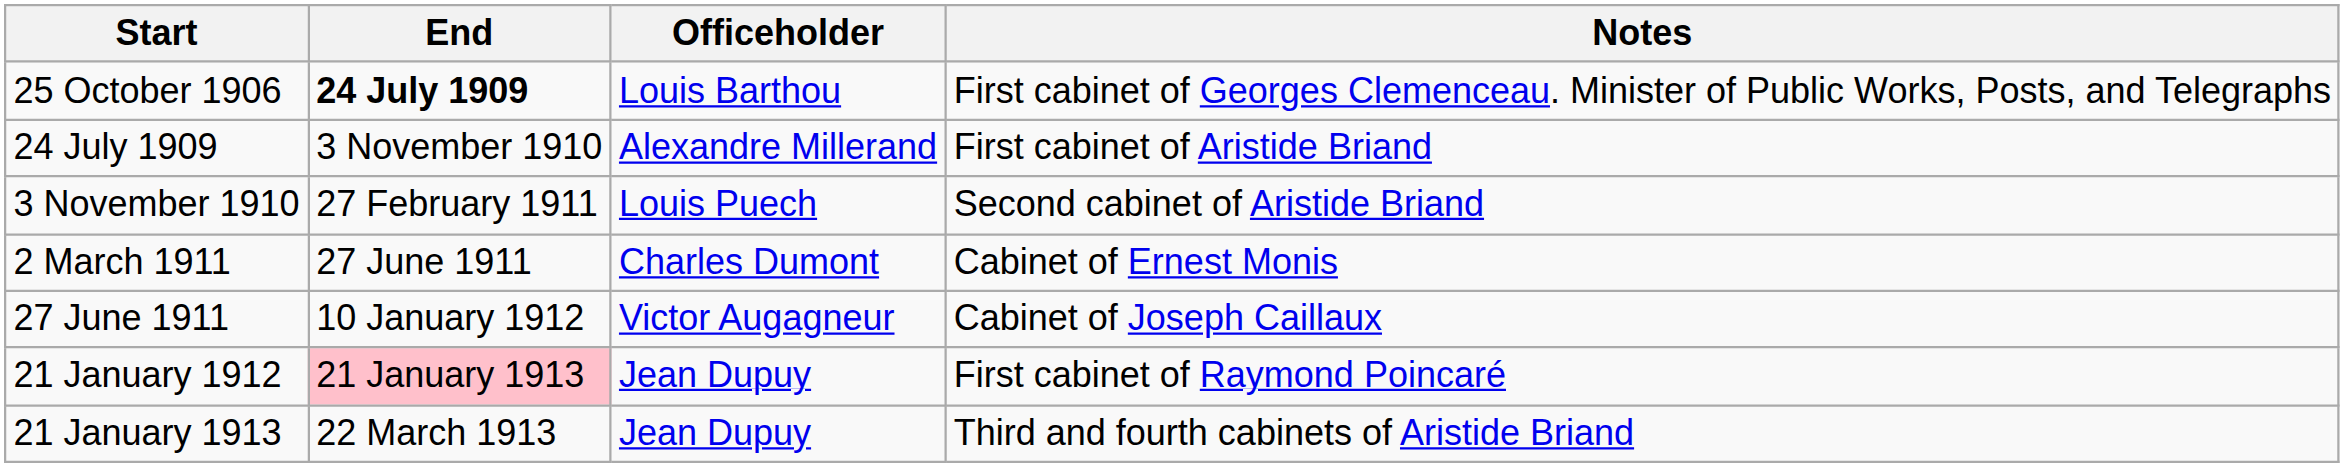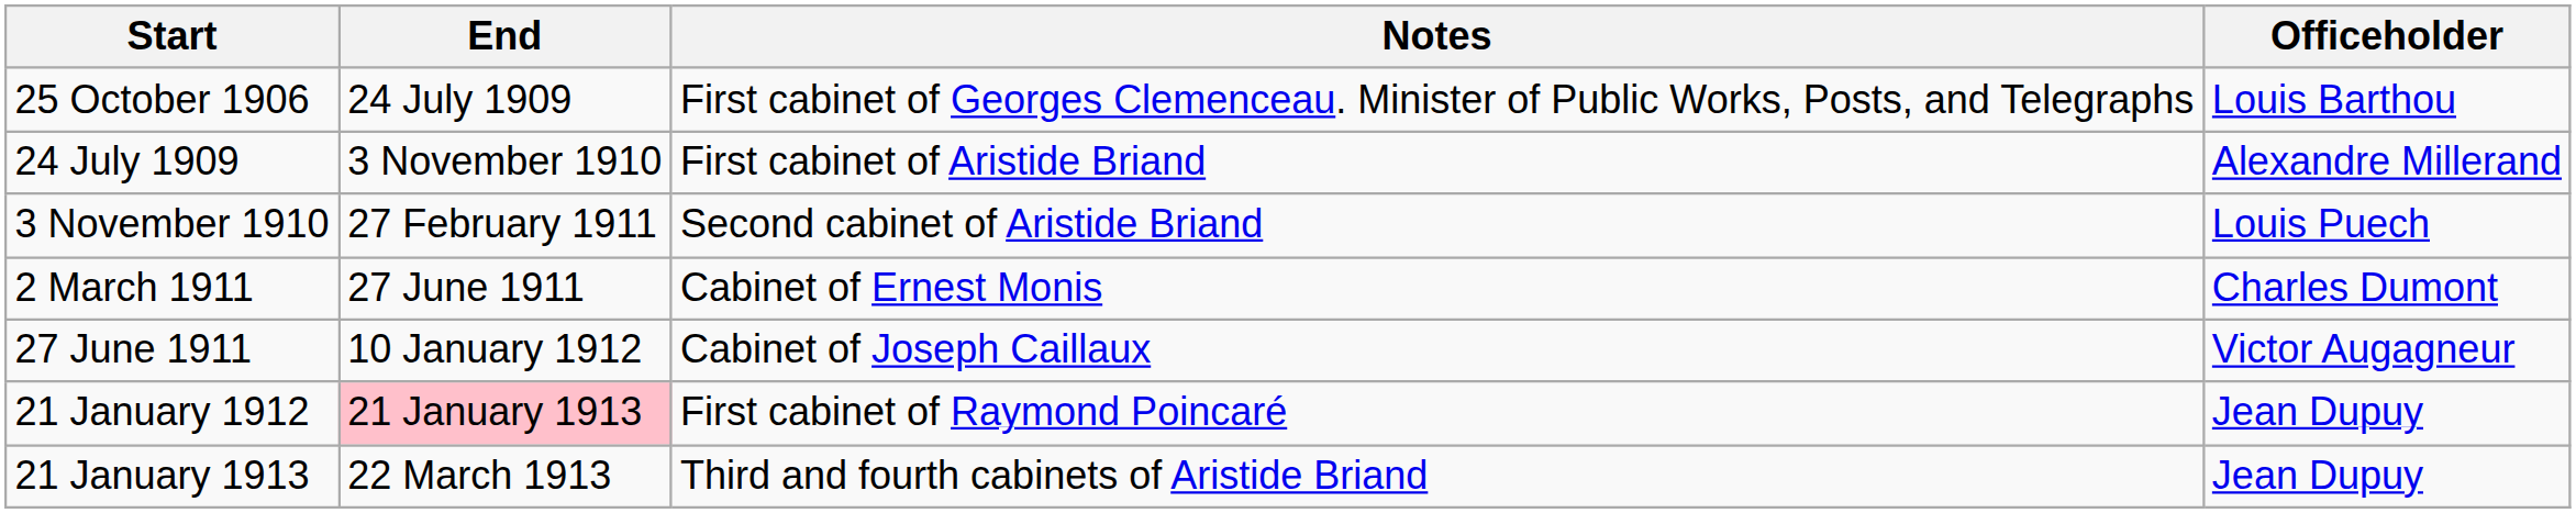 <table class=wikitable>
 <tr>
 <th>Start</th>
 <th>End</th>
+<th>Notes</th>
 <th>Officeholder</th>
-<th>Notes</th>
 </tr>
 <tr>
 <td>25 October 1906</td>
-<td><strong>24 July 1909</strong></td>
+<td>24 July 1909</td>
+<td>First cabinet of <a href='#'>Georges Clemenceau</a>. Minister of Public Works, Posts, and Telegraphs</td>
 <td><a href='#'>Louis Barthou</a></td>
-<td>First cabinet of <a href='#'>Georges Clemenceau</a>. Minister of Public Works, Posts, and Telegraphs</td>
 </tr>
 <tr>
 <td>24 July 1909</td>
 <td>3 November 1910</td>
+<td>First cabinet of <a href='#'>Aristide Briand</a></td>
 <td><a href='#'>Alexandre Millerand</a></td>
-<td>First cabinet of <a href='#'>Aristide Briand</a></td>
 </tr>
 <tr>
 <td>3 November 1910</td>
 <td>27 February 1911</td>
+<td>Second cabinet of <a href='#'>Aristide Briand</a></td>
 <td><a href='#'>Louis Puech</a></td>
-<td>Second cabinet of <a href='#'>Aristide Briand</a></td>
 </tr>
 <tr>
 <td>2 March 1911</td>
 <td>27 June 1911</td>
+<td>Cabinet of <a href='#'>Ernest Monis</a></td>
 <td><a href='#'>Charles Dumont</a></td>
-<td>Cabinet of <a href='#'>Ernest Monis</a></td>
 </tr>
 <tr>
 <td>27 June 1911</td>
 <td>10 January 1912</td>
+<td>Cabinet of <a href='#'>Joseph Caillaux</a></td>
 <td><a href='#'>Victor Augagneur</a></td>
-<td>Cabinet of <a href='#'>Joseph Caillaux</a></td>
 </tr>
 <tr>
 <td>21 January 1912</td>
 <td style="background: pink;">21 January 1913</td>
+<td>First cabinet of <a href='#'>Raymond Poincaré</a></td>
 <td><a href='#'>Jean Dupuy</a></td>
-<td>First cabinet of <a href='#'>Raymond Poincaré</a></td>
 </tr>
 <tr>
 <td>21 January 1913</td>
 <td>22 March 1913</td>
+<td>Third and fourth cabinets of <a href='#'>Aristide Briand</a></td>
 <td><a href='#'>Jean Dupuy</a></td>
-<td>Third and fourth cabinets of <a href='#'>Aristide Briand</a></td>
 </tr>
 </table>
